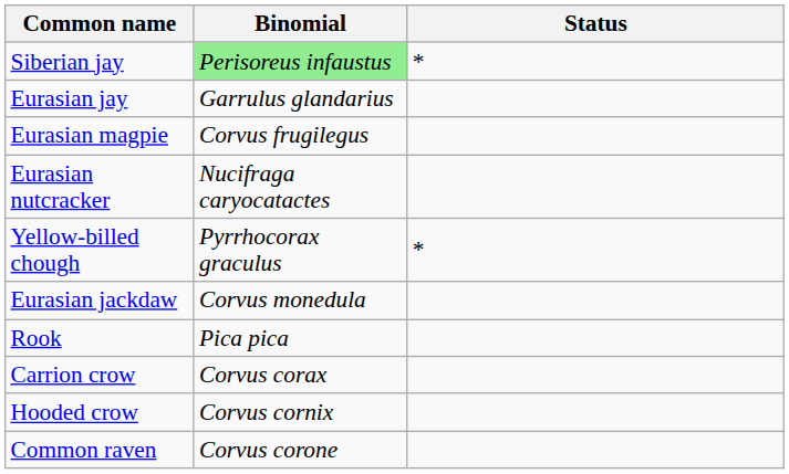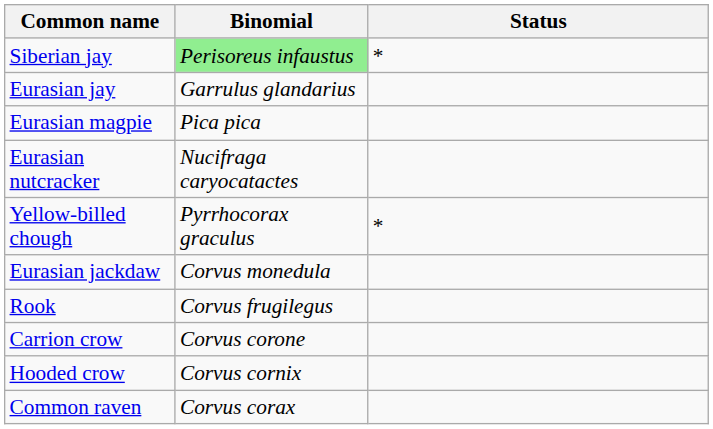 <table width=60% class="wikitable">
 <tr>
 <th width=15%>Common name</th>
 <th width=15%>Binomial</th>
 <th width=30%>Status</th>
 </tr>
 <tr>
 <td><a href='#'>Siberian jay</a></td>
 <td style="background: lightgreen;"><em>Perisoreus infaustus</em></td>
 <td>*</td>
 </tr>
 <tr>
 <td><a href='#'>Eurasian jay</a></td>
 <td><em>Garrulus glandarius</em></td>
 <td></td>
 </tr>
 <tr>
 <td><a href='#'>Eurasian magpie</a></td>
-<td><em>Corvus frugilegus</em></td>
+<td><em>Pica pica</em></td>
 <td></td>
 </tr>
 <tr>
 <td><a href='#'>Eurasian nutcracker</a></td>
 <td><em>Nucifraga caryocatactes</em></td>
 <td></td>
 </tr>
 <tr>
 <td><a href='#'>Yellow-billed chough</a></td>
 <td><em>Pyrrhocorax graculus</em></td>
 <td>*</td>
 </tr>
 <tr>
 <td><a href='#'>Eurasian jackdaw</a></td>
 <td><em>Corvus monedula</em></td>
 <td></td>
 </tr>
 <tr>
 <td><a href='#'>Rook</a></td>
-<td><em>Pica pica</em></td>
+<td><em>Corvus frugilegus</em></td>
 <td></td>
 </tr>
 <tr>
 <td><a href='#'>Carrion crow</a></td>
-<td><em>Corvus corax</em></td>
+<td><em>Corvus corone</em></td>
 <td></td>
 </tr>
 <tr>
 <td><a href='#'>Hooded crow</a></td>
 <td><em>Corvus cornix</em></td>
 <td></td>
 </tr>
 <tr>
 <td><a href='#'>Common raven</a></td>
-<td><em>Corvus corone</em></td>
+<td><em>Corvus corax</em></td>
 <td></td>
 </tr>
 </table>
